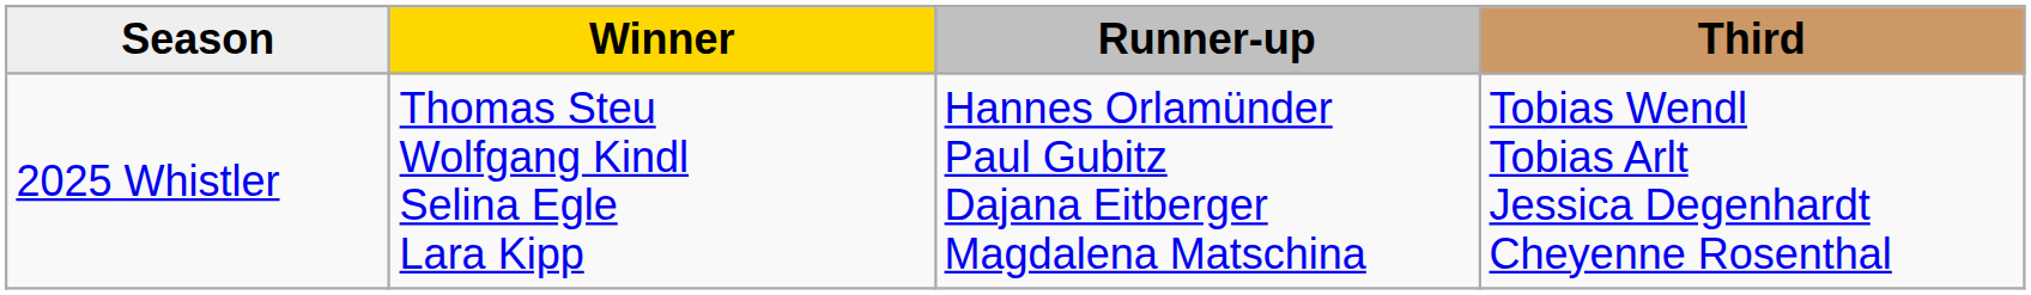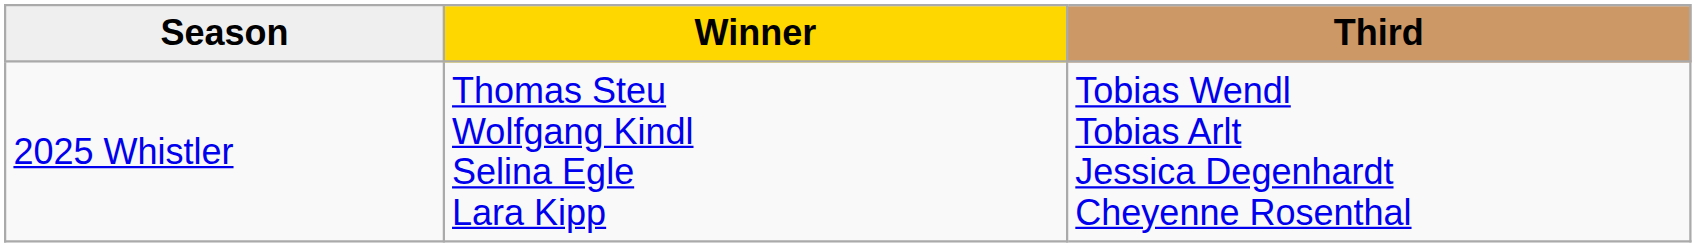 <table class="wikitable sortable" style="width:750px;">
 <tr>
 <th style="width:19%; background:#efefef;">Season</th>
 <th style="width:27%; background:gold">Winner</th>
-<th style="width:27%; background:silver">Runner-up</th>
 <th style="width:27%; background:#CC9966">Third</th>
 </tr>
 <tr>
 <td><a href='#'>2025 Whistler</a></td>
 <td><a href='#'>Thomas Steu</a><br><a href='#'>Wolfgang Kindl</a><br><a href='#'>Selina Egle</a><br><a href='#'>Lara Kipp</a><br></td>
-<td><a href='#'>Hannes Orlamünder</a><br><a href='#'>Paul Gubitz</a><br><a href='#'>Dajana Eitberger</a><br><a href='#'>Magdalena Matschina</a><br></td>
 <td><a href='#'>Tobias Wendl</a><br><a href='#'>Tobias Arlt</a><br><a href='#'>Jessica Degenhardt</a><br><a href='#'>Cheyenne Rosenthal</a><br></td>
 </tr>
 </table>
